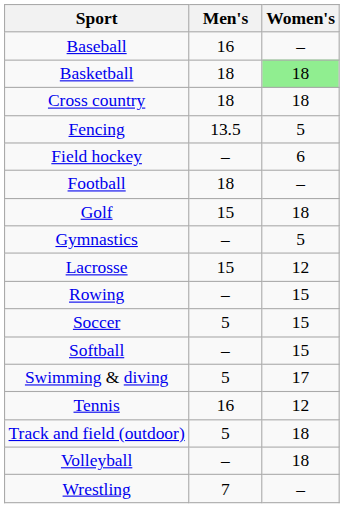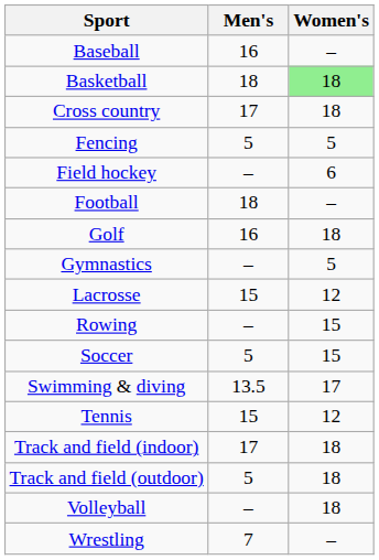 <table class="wikitable sortable" style="text-align:center;">
 <tr>
 <th>Sport</th>
 <th width=60>Men's</th>
 <th>Women's</th>
 </tr>
 <tr>
 <td><a href='#'>Baseball</a></td>
 <td>16</td>
 <td>–</td>
 </tr>
 <tr>
 <td><a href='#'>Basketball</a></td>
 <td>18</td>
 <td style="background: lightgreen;">18</td>
 </tr>
 <tr>
 <td><a href='#'>Cross country</a></td>
-<td>18</td>
+<td>17</td>
 <td>18</td>
 </tr>
 <tr>
 <td><a href='#'>Fencing</a></td>
-<td>13.5</td>
+<td>5</td>
 <td>5</td>
 </tr>
 <tr>
 <td><a href='#'>Field hockey</a></td>
 <td>–</td>
 <td>6</td>
 </tr>
 <tr>
 <td><a href='#'>Football</a></td>
 <td>18</td>
 <td>–</td>
 </tr>
 <tr>
 <td><a href='#'>Golf</a></td>
-<td>15</td>
+<td>16</td>
 <td>18</td>
 </tr>
 <tr>
 <td><a href='#'>Gymnastics</a></td>
 <td>–</td>
 <td>5</td>
 </tr>
 <tr>
 <td><a href='#'>Lacrosse</a></td>
 <td>15</td>
 <td>12</td>
 </tr>
 <tr>
 <td><a href='#'>Rowing</a></td>
 <td>–</td>
 <td>15</td>
 </tr>
 <tr>
 <td><a href='#'>Soccer</a></td>
 <td>5</td>
 <td>15</td>
 </tr>
 <tr>
-<td><a href='#'>Softball</a></td>
-<td>–</td>
-<td>15</td>
-</tr>
-<tr>
 <td><a href='#'>Swimming</a> & <a href='#'>diving</a></td>
-<td>5</td>
+<td>13.5</td>
 <td>17</td>
 </tr>
 <tr>
 <td><a href='#'>Tennis</a></td>
-<td>16</td>
+<td>15</td>
 <td>12</td>
+</tr>
+<tr>
+<td><a href='#'>Track and field (indoor)</a></td>
+<td>17</td>
+<td>18</td>
 </tr>
 <tr>
 <td><a href='#'>Track and field (outdoor)</a></td>
 <td>5</td>
 <td>18</td>
 </tr>
 <tr>
 <td><a href='#'>Volleyball</a></td>
 <td>–</td>
 <td>18</td>
 </tr>
 <tr>
 <td><a href='#'>Wrestling</a></td>
 <td>7</td>
 <td>–</td>
 </tr>
 </table>
